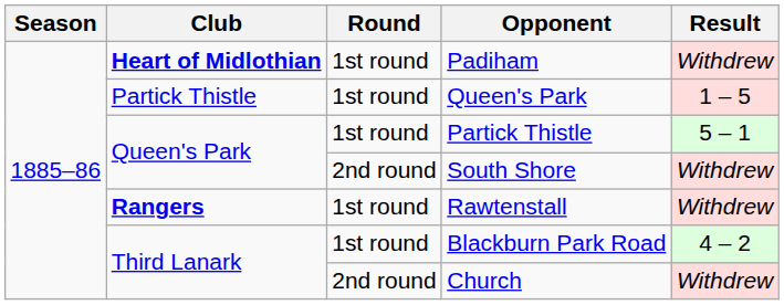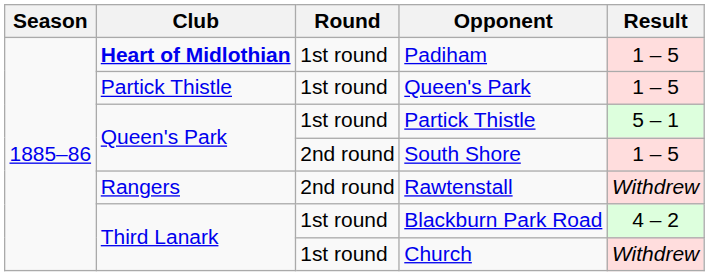 <table class=wikitable style="text-align:left">
 <tr>
 <th>Season</th>
 <th>Club</th>
 <th>Round</th>
 <th>Opponent</th>
 <th>Result</th>
 </tr>
 <tr>
 <td align=center rowspan=7><a href='#'>1885–86</a></td>
 <td><strong><a href='#'>Heart of Midlothian</a></strong></td>
 <td>1st round</td>
 <td> <a href='#'>Padiham</a></td>
-<td align=center bgcolor=#ffdddd><em>Withdrew</em></td>
+<td align=center bgcolor=#ffdddd>1 – 5</td>
 </tr>
 <tr>
 <td><a href='#'>Partick Thistle</a></td>
 <td>1st round</td>
 <td><a href='#'>Queen's Park</a></td>
 <td align=center bgcolor=#ffdddd>1 – 5</td>
 </tr>
 <tr>
 <td rowspan = "2"><a href='#'>Queen's Park</a></td>
 <td>1st round</td>
 <td><a href='#'>Partick Thistle</a></td>
 <td align=center bgcolor=#ddffdd>5 – 1</td>
 </tr>
 <tr>
 <td>2nd round</td>
 <td> <a href='#'>South Shore</a></td>
-<td align=center bgcolor=#ffdddd><em>Withdrew</em></td>
+<td align=center bgcolor=#ffdddd>1 – 5</td>
 </tr>
 <tr>
-<td><strong><a href='#'>Rangers</a></strong></td>
-<td>1st round</td>
+<td><a href='#'>Rangers</a></td>
+<td>2nd round</td>
 <td> <a href='#'>Rawtenstall</a></td>
 <td align=center bgcolor=#ffdddd><em>Withdrew</em></td>
 </tr>
 <tr>
 <td rowspan="2"><a href='#'>Third Lanark</a></td>
 <td>1st round</td>
 <td> <a href='#'>Blackburn Park Road</a></td>
 <td align=center bgcolor=#ddffdd>4 – 2</td>
 </tr>
 <tr>
-<td>2nd round</td>
+<td>1st round</td>
 <td> <a href='#'>Church</a></td>
 <td align=center bgcolor=#ffdddd><em>Withdrew</em></td>
 </tr>
 </table>
